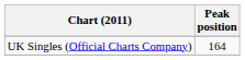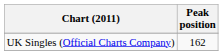 <table class="wikitable">
 <tr>
 <th>Chart (2011)</th>
 <th>Peak<br>position</th>
 </tr>
 <tr>
 </tr>
 <tr>
 <td>UK Singles (<a href='#'>Official Charts Company</a>)</td>
-<td align="center">164</td>
+<td align="center">162</td>
 </tr>
 <tr>
 </tr>
 </table>
